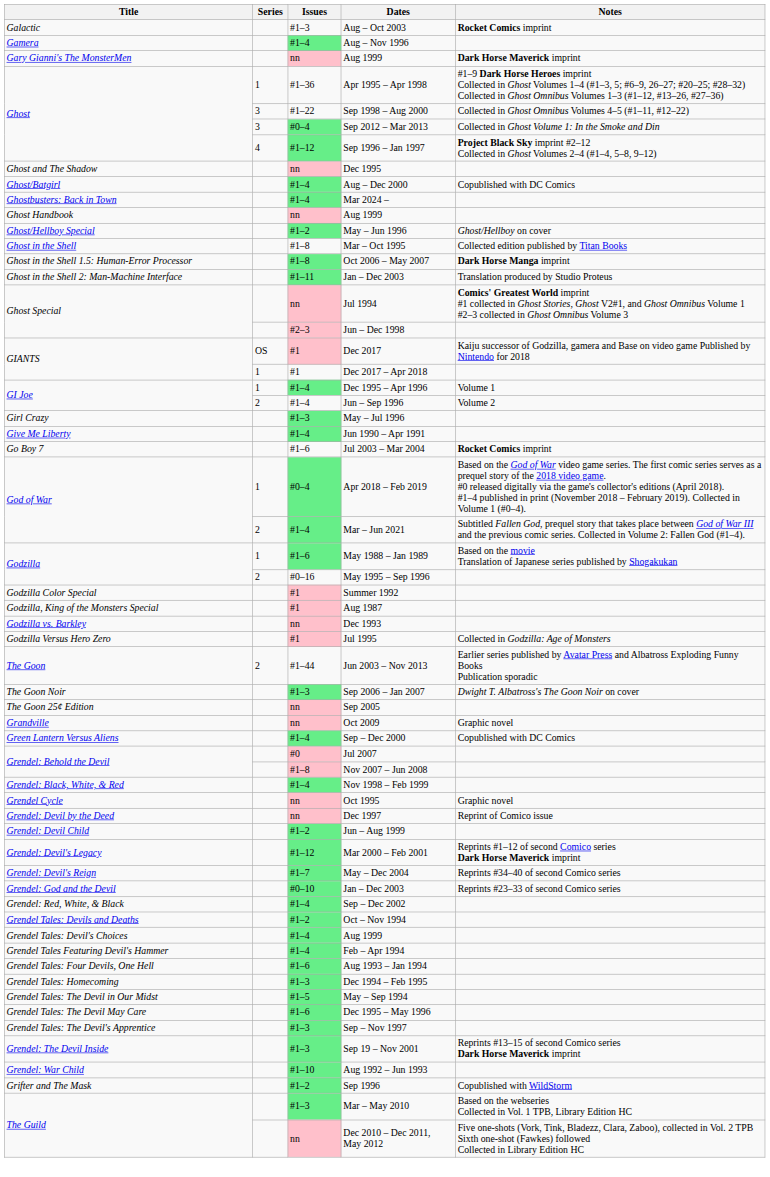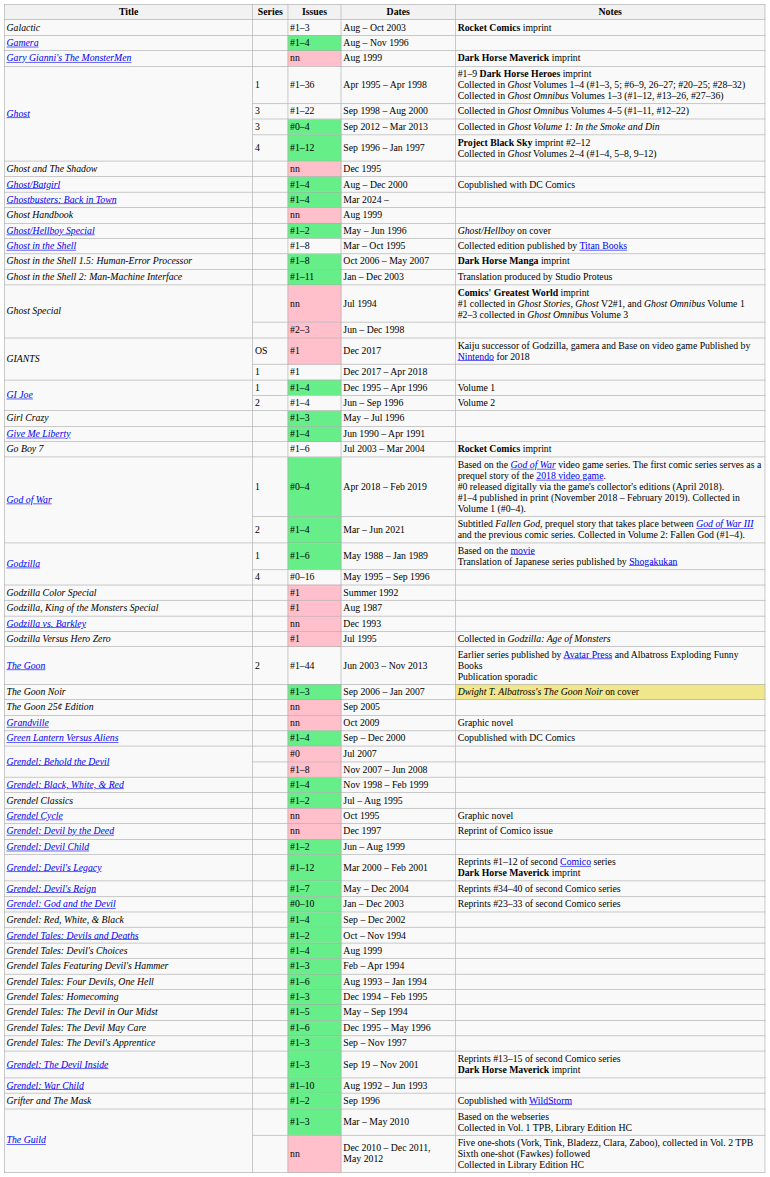 <table class="wikitable">
 <tr>
 <th scope="col" style="width: 400px;">Title</th>
 <th scope="col" style="width: 50px;">Series</th>
 <th scope="col" style="width: 80px;">Issues</th>
 <th scope="col" style="width: 180px;">Dates</th>
 <th>Notes</th>
 </tr>
 <tr>
 <td><em>Galactic</em></td>
 <td></td>
 <td>#1–3</td>
 <td>Aug – Oct 2003</td>
 <td><strong>Rocket Comics</strong> imprint</td>
 </tr>
 <tr>
 <td><em><a href='#'>Gamera</a></em></td>
 <td></td>
 <td style="background:#66EE88;">#1–4</td>
 <td>Aug – Nov 1996</td>
 <td></td>
 </tr>
 <tr>
 <td><em><a href='#'>Gary Gianni's The MonsterMen</a></em></td>
 <td></td>
 <td style="background:#FFC0CB;">nn</td>
 <td>Aug 1999</td>
 <td><strong>Dark Horse Maverick</strong> imprint</td>
 </tr>
 <tr>
 <td rowspan="4"><em><a href='#'>Ghost</a></em></td>
 <td>1</td>
 <td>#1–36</td>
 <td>Apr 1995 – Apr 1998</td>
 <td>#1–9 <strong>Dark Horse Heroes</strong> imprint<br>Collected in <em>Ghost</em> Volumes 1–4 (#1–3, 5; #6–9, 26–27; #20–25; #28–32)<br>Collected in <em>Ghost Omnibus</em> Volumes 1–3 (#1–12, #13–26, #27–36)</td>
 </tr>
 <tr>
 <td>3</td>
 <td>#1–22</td>
 <td>Sep 1998 – Aug 2000</td>
 <td>Collected in <em>Ghost Omnibus</em> Volumes 4–5 (#1–11, #12–22)</td>
 </tr>
 <tr>
 <td>3</td>
 <td style="background:#66EE88;">#0–4</td>
 <td>Sep 2012 – Mar 2013</td>
 <td>Collected in <em>Ghost Volume 1: In the Smoke and Din</em></td>
 </tr>
 <tr>
 <td>4</td>
 <td style="background:#66EE88;">#1–12</td>
 <td>Sep 1996 – Jan 1997</td>
 <td><strong>Project Black Sky</strong> imprint #2–12<br>Collected in <em>Ghost</em> Volumes 2–4 (#1–4, 5–8, 9–12)</td>
 </tr>
 <tr>
 <td><em>Ghost and The Shadow</em></td>
 <td></td>
 <td style="background:#FFC0CB;">nn</td>
 <td>Dec 1995</td>
 <td></td>
 </tr>
 <tr>
 <td><em><a href='#'>Ghost/Batgirl</a></em></td>
 <td></td>
 <td style="background:#66EE88;">#1–4</td>
 <td>Aug – Dec 2000</td>
 <td>Copublished with DC Comics</td>
 </tr>
 <tr>
 <td><em><a href='#'>Ghostbusters: Back in Town</a></em></td>
 <td></td>
 <td style="background:#66EE88;">#1–4</td>
 <td>Mar 2024 –</td>
 <td></td>
 </tr>
 <tr>
 <td><em>Ghost Handbook</em></td>
 <td></td>
 <td style="background:#FFC0CB;">nn</td>
 <td>Aug 1999</td>
 <td></td>
 </tr>
 <tr>
 <td><em><a href='#'>Ghost/Hellboy Special</a></em></td>
 <td></td>
 <td style="background:#66EE88;">#1–2</td>
 <td>May – Jun 1996</td>
 <td><em>Ghost/Hellboy</em> on cover</td>
 </tr>
 <tr>
 <td><em><a href='#'>Ghost in the Shell</a></em></td>
 <td></td>
 <td>#1–8</td>
 <td>Mar – Oct 1995</td>
 <td>Collected edition published by <a href='#'>Titan Books</a></td>
 </tr>
 <tr>
 <td><em>Ghost in the Shell 1.5: Human-Error Processor</em></td>
 <td></td>
 <td style="background:#66EE88;">#1–8</td>
 <td>Oct 2006 – May 2007</td>
 <td><strong>Dark Horse Manga</strong> imprint</td>
 </tr>
 <tr>
 <td><em>Ghost in the Shell 2: Man-Machine Interface</em></td>
 <td></td>
 <td style="background:#66EE88;">#1–11</td>
 <td>Jan – Dec 2003</td>
 <td>Translation produced by Studio Proteus</td>
 </tr>
 <tr>
 <td rowspan="2"><em>Ghost Special</em></td>
 <td></td>
 <td style="background:#FFC0CB;">nn</td>
 <td>Jul 1994</td>
 <td><strong>Comics' Greatest World</strong> imprint<br>#1 collected in <em>Ghost Stories</em>, <em>Ghost</em> V2#1, and <em>Ghost Omnibus</em> Volume 1<br>#2–3 collected in <em>Ghost Omnibus</em> Volume 3</td>
 </tr>
 <tr>
 <td></td>
 <td style="background:#FFC0CB;">#2–3</td>
 <td>Jun – Dec 1998</td>
 <td></td>
 </tr>
 <tr>
 <td rowspan="2"><em>GIANTS</em></td>
 <td>OS</td>
 <td style="background:#FFC0CB;">#1</td>
 <td>Dec 2017</td>
 <td>Kaiju successor of Godzilla, gamera and Base on video game Published by <a href='#'>Nintendo</a> for 2018</td>
 </tr>
 <tr>
 <td>1</td>
 <td>#1</td>
 <td>Dec 2017 – Apr 2018</td>
 <td></td>
 </tr>
 <tr>
 <td rowspan="2"><em><a href='#'>GI Joe</a></em></td>
 <td>1</td>
 <td style="background:#66EE88;">#1–4</td>
 <td>Dec 1995 – Apr 1996</td>
 <td>Volume 1</td>
 </tr>
 <tr>
 <td>2</td>
 <td>#1–4</td>
 <td>Jun – Sep 1996</td>
 <td>Volume 2</td>
 </tr>
 <tr>
 <td><em>Girl Crazy</em></td>
 <td></td>
 <td style="background:#66EE88;">#1–3</td>
 <td>May – Jul 1996</td>
 <td></td>
 </tr>
 <tr>
 <td><em><a href='#'>Give Me Liberty</a></em></td>
 <td></td>
 <td style="background:#66EE88;">#1–4</td>
 <td>Jun 1990 – Apr 1991</td>
 <td></td>
 </tr>
 <tr>
 <td><em>Go Boy 7</em></td>
 <td></td>
 <td>#1–6</td>
 <td>Jul 2003 – Mar 2004</td>
 <td><strong>Rocket Comics</strong> imprint</td>
 </tr>
 <tr>
 <td rowspan="2"><em><a href='#'>God of War</a></em></td>
 <td>1</td>
 <td style="background:#66EE88;">#0–4</td>
 <td>Apr 2018 – Feb 2019</td>
 <td>Based on the <em><a href='#'>God of War</a></em> video game series. The first comic series serves as a prequel story of the <a href='#'>2018 video game</a>.<br>#0 released digitally via the game's collector's editions (April 2018).<br>#1–4 published in print (November 2018 – February 2019). Collected in Volume 1 (#0–4).</td>
 </tr>
 <tr>
 <td>2</td>
 <td style="background:#66EE88;">#1–4</td>
 <td>Mar – Jun 2021</td>
 <td>Subtitled <em>Fallen God</em>, prequel story that takes place between <em><a href='#'>God of War III</a></em> and the previous comic series. Collected in Volume 2: Fallen God (#1–4).</td>
 </tr>
 <tr>
 <td rowspan="2"><em><a href='#'>Godzilla</a></em></td>
 <td>1</td>
 <td style="background:#66EE88;">#1–6</td>
 <td>May 1988 – Jan 1989</td>
 <td>Based on the <a href='#'>movie</a><br>Translation of Japanese series published by <a href='#'>Shogakukan</a></td>
 </tr>
 <tr>
-<td>2</td>
+<td>4</td>
 <td>#0–16</td>
 <td>May 1995 – Sep 1996</td>
 <td></td>
 </tr>
 <tr>
 <td><em>Godzilla Color Special</em></td>
 <td></td>
 <td style="background:#FFC0CB;">#1</td>
 <td>Summer 1992</td>
 <td></td>
 </tr>
 <tr>
 <td><em>Godzilla, King of the Monsters Special</em></td>
 <td></td>
 <td style="background:#FFC0CB;">#1</td>
 <td>Aug 1987</td>
 <td></td>
 </tr>
 <tr>
 <td><em><a href='#'>Godzilla vs. Barkley</a></em></td>
 <td></td>
 <td style="background:#FFC0CB;">nn</td>
 <td>Dec 1993</td>
 <td></td>
 </tr>
 <tr>
 <td><em>Godzilla Versus Hero Zero</em></td>
 <td></td>
 <td style="background:#FFC0CB;">#1</td>
 <td>Jul 1995</td>
 <td>Collected in <em>Godzilla: Age of Monsters</em></td>
 </tr>
 <tr>
 <td><em><a href='#'>The Goon</a></em></td>
 <td>2</td>
 <td>#1–44</td>
 <td>Jun 2003 – Nov 2013</td>
 <td>Earlier series published by <a href='#'>Avatar Press</a> and Albatross Exploding Funny Books<br>Publication sporadic</td>
 </tr>
 <tr>
 <td><em>The Goon Noir</em></td>
 <td></td>
 <td style="background:#66EE88;">#1–3</td>
 <td>Sep 2006 – Jan 2007</td>
-<td><em>Dwight T. Albatross's The Goon Noir</em> on cover</td>
+<td style="background: khaki;"><em>Dwight T. Albatross's The Goon Noir</em> on cover</td>
 </tr>
 <tr>
 <td><em>The Goon 25¢ Edition</em></td>
 <td></td>
 <td style="background:#FFC0CB;">nn</td>
 <td>Sep 2005</td>
 <td></td>
 </tr>
 <tr>
 <td><em><a href='#'>Grandville</a></em></td>
 <td></td>
 <td style="background:#FFC0CB;">nn</td>
 <td>Oct 2009</td>
 <td>Graphic novel</td>
 </tr>
 <tr>
 <td><em><a href='#'>Green Lantern Versus Aliens</a></em></td>
 <td></td>
 <td style="background:#66EE88;">#1–4</td>
 <td>Sep – Dec 2000</td>
 <td>Copublished with DC Comics</td>
 </tr>
 <tr>
 <td rowspan="2"><em><a href='#'>Grendel: Behold the Devil</a></em></td>
 <td></td>
 <td style="background:#FFC0CB;">#0</td>
 <td>Jul 2007</td>
 <td></td>
 </tr>
 <tr>
 <td></td>
 <td style="background:#FFC0CB;">#1–8</td>
 <td>Nov 2007 – Jun 2008</td>
 <td></td>
 </tr>
 <tr>
 <td><em><a href='#'>Grendel: Black, White, & Red</a></em></td>
 <td></td>
 <td style="background:#66EE88;">#1–4</td>
 <td>Nov 1998 – Feb 1999</td>
+<td></td>
+</tr>
+<tr>
+<td><em>Grendel Classics</em></td>
+<td></td>
+<td style="background:#66EE88;">#1–2</td>
+<td>Jul – Aug 1995</td>
 <td></td>
 </tr>
 <tr>
 <td><em><a href='#'>Grendel Cycle</a></em></td>
 <td></td>
 <td style="background:#FFC0CB;">nn</td>
 <td>Oct 1995</td>
 <td>Graphic novel</td>
 </tr>
 <tr>
 <td><em><a href='#'>Grendel: Devil by the Deed</a></em></td>
 <td></td>
 <td style="background:#FFC0CB;">nn</td>
 <td>Dec 1997</td>
 <td>Reprint of Comico issue</td>
 </tr>
 <tr>
 <td><em><a href='#'>Grendel: Devil Child</a></em></td>
 <td></td>
 <td style="background:#66EE88;">#1–2</td>
 <td>Jun – Aug 1999</td>
 <td></td>
 </tr>
 <tr>
 <td><em><a href='#'>Grendel: Devil's Legacy</a></em></td>
 <td></td>
 <td style="background:#66EE88;">#1–12</td>
 <td>Mar 2000 – Feb 2001</td>
 <td>Reprints #1–12 of second <a href='#'>Comico</a> series<br><strong>Dark Horse Maverick</strong> imprint</td>
 </tr>
 <tr>
 <td><em><a href='#'>Grendel: Devil's Reign</a></em></td>
 <td></td>
 <td style="background:#66EE88;">#1–7</td>
 <td>May – Dec 2004</td>
 <td>Reprints #34–40 of second Comico series</td>
 </tr>
 <tr>
 <td><em><a href='#'>Grendel: God and the Devil</a></em></td>
 <td></td>
 <td style="background:#66EE88;">#0–10</td>
 <td>Jan – Dec 2003</td>
 <td>Reprints #23–33 of second Comico series</td>
 </tr>
 <tr>
 <td><em>Grendel: Red, White, & Black</em></td>
 <td></td>
 <td style="background:#66EE88;">#1–4</td>
 <td>Sep – Dec 2002</td>
 <td></td>
 </tr>
 <tr>
 <td><em><a href='#'>Grendel Tales: Devils and Deaths</a></em></td>
 <td></td>
 <td style="background:#66EE88;">#1–2</td>
 <td>Oct – Nov 1994</td>
 <td></td>
 </tr>
 <tr>
 <td><em>Grendel Tales: Devil's Choices</em></td>
 <td></td>
 <td style="background:#66EE88;">#1–4</td>
 <td>Aug 1999</td>
 <td></td>
 </tr>
 <tr>
 <td><em>Grendel Tales Featuring Devil's Hammer</em></td>
 <td></td>
-<td style="background:#66EE88;">#1–4</td>
+<td style="background:#66EE88;">#1–3</td>
 <td>Feb – Apr 1994</td>
 <td></td>
 </tr>
 <tr>
 <td><em>Grendel Tales: Four Devils, One Hell</em></td>
 <td></td>
 <td style="background:#66EE88;">#1–6</td>
 <td>Aug 1993 – Jan 1994</td>
 <td></td>
 </tr>
 <tr>
 <td><em>Grendel Tales: Homecoming</em></td>
 <td></td>
 <td style="background:#66EE88;">#1–3</td>
 <td>Dec 1994 – Feb 1995</td>
 <td></td>
 </tr>
 <tr>
 <td><em>Grendel Tales: The Devil in Our Midst</em></td>
 <td></td>
 <td style="background:#66EE88;">#1–5</td>
 <td>May – Sep 1994</td>
 <td></td>
 </tr>
 <tr>
 <td><em>Grendel Tales: The Devil May Care</em></td>
 <td></td>
 <td style="background:#66EE88;">#1–6</td>
 <td>Dec 1995 – May 1996</td>
 <td></td>
 </tr>
 <tr>
 <td><em>Grendel Tales: The Devil's Apprentice</em></td>
 <td></td>
 <td style="background:#66EE88;">#1–3</td>
 <td>Sep – Nov 1997</td>
 <td></td>
 </tr>
 <tr>
 <td><em><a href='#'>Grendel: The Devil Inside</a></em></td>
 <td></td>
 <td style="background:#66EE88;">#1–3</td>
 <td>Sep 19 – Nov 2001</td>
 <td>Reprints #13–15 of second Comico series<br><strong>Dark Horse Maverick</strong> imprint</td>
 </tr>
 <tr>
 <td><em><a href='#'>Grendel: War Child</a></em></td>
 <td></td>
 <td style="background:#66EE88;">#1–10</td>
 <td>Aug 1992 – Jun 1993</td>
 <td></td>
 </tr>
 <tr>
 <td><em>Grifter and The Mask</em></td>
 <td></td>
 <td style="background:#66EE88;">#1–2</td>
 <td>Sep 1996</td>
 <td>Copublished with <a href='#'>WildStorm</a></td>
 </tr>
 <tr>
 <td rowspan="2"><em><a href='#'>The Guild</a></em></td>
 <td></td>
 <td style="background:#66EE88;">#1–3</td>
 <td>Mar – May 2010</td>
 <td>Based on the webseries<br>Collected in Vol. 1 TPB, Library Edition HC</td>
 </tr>
 <tr>
 <td></td>
 <td style="background:#FFC0CB;">nn</td>
 <td>Dec 2010 – Dec 2011,<br>May 2012</td>
 <td>Five one-shots (Vork, Tink, Bladezz, Clara, Zaboo), collected in Vol. 2 TPB<br>Sixth one-shot (Fawkes) followed<br>Collected in Library Edition HC</td>
 </tr>
 </table>
